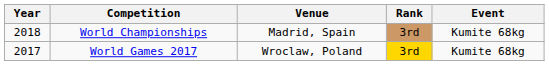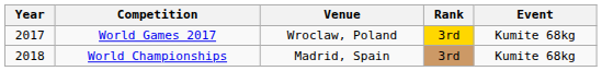 <table class="wikitable sortable" width=45% style="font-size:90%; text-align:center;">
 <tr>
 <th>Year</th>
 <th>Competition</th>
 <th>Venue</th>
 <th>Rank</th>
 <th>Event</th>
 </tr>
 <tr>
+<td>2017</td>
+<td><a href='#'>World Games 2017</a></td>
+<td>Wroclaw, Poland</td>
+<td bgcolor="Gold">3rd</td>
+<td>Kumite 68kg</td>
+</tr>
+<tr>
 <td>2018</td>
 <td><a href='#'>World Championships</a></td>
 <td>Madrid, Spain</td>
 <td bgcolor="cc9966">3rd</td>
 <td>Kumite 68kg</td>
 </tr>
-<tr>
-<td>2017</td>
-<td><a href='#'>World Games 2017</a></td>
-<td>Wroclaw, Poland</td>
-<td bgcolor="Gold">3rd</td>
-<td>Kumite 68kg</td>
-</tr>
 </table>
